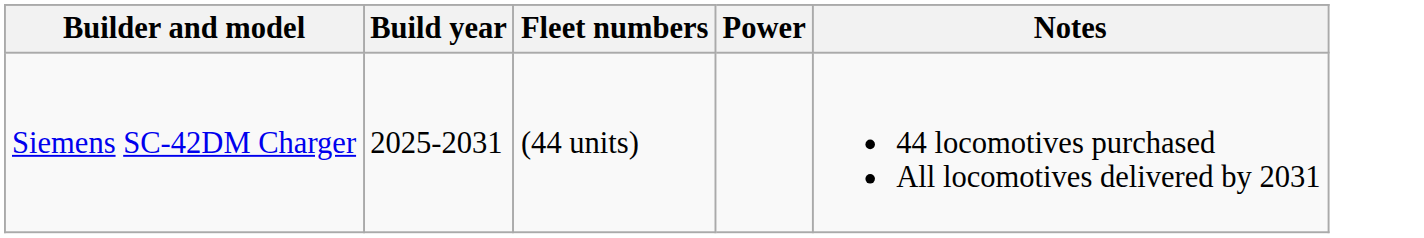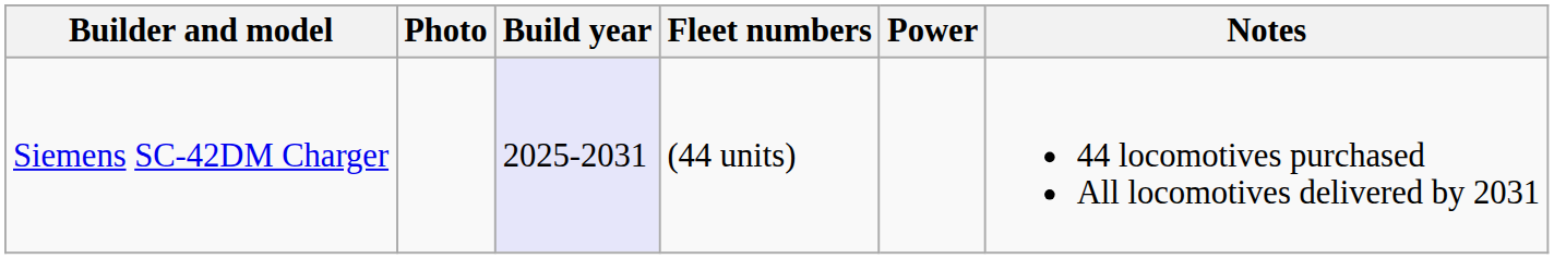 <table class="wikitable">
 <tr>
 <th>Builder and model</th>
+<th>Photo</th>
 <th>Build year</th>
 <th>Fleet numbers</th>
 <th>Power</th>
 <th>Notes</th>
 </tr>
 <tr>
 <td><a href='#'>Siemens</a> <a href='#'>SC-42DM Charger</a></td>
-<td>2025-2031</td>
+<td></td>
+<td style="background: lavender;">2025-2031</td>
 <td>(44 units)</td>
 <td></td>
 <td><br><ul><li>44 locomotives purchased</li><li>All locomotives delivered by 2031</li></ul></td>
 </tr>
 </table>
